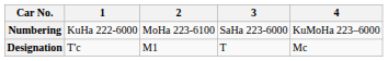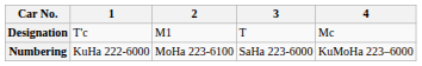 <table class="wikitable">
 <tr>
 <th>Car No.</th>
 <th>1</th>
 <th>2</th>
 <th>3</th>
 <th>4</th>
 </tr>
 <tr>
+<th>Designation</th>
+<td>T'c</td>
+<td>M1</td>
+<td>T</td>
+<td>Mc</td>
+</tr>
+<tr>
 <th>Numbering</th>
 <td>KuHa 222-6000</td>
 <td>MoHa 223-6100</td>
 <td>SaHa 223-6000</td>
 <td>KuMoHa 223–6000</td>
 </tr>
-<tr>
-<th>Designation</th>
-<td>T'c</td>
-<td>M1</td>
-<td>T</td>
-<td>Mc</td>
-</tr>
 </table>
